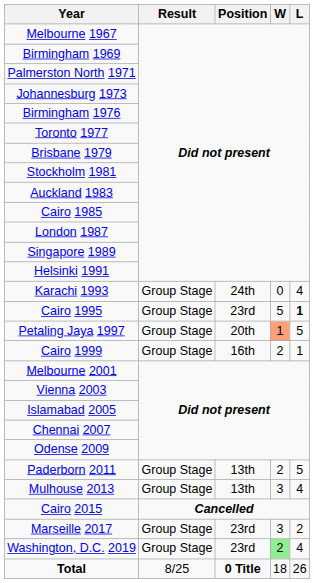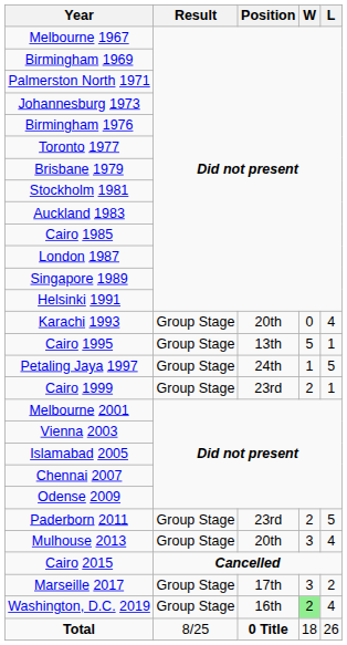 <table class="wikitable" style="text-align: center;">
 <tr>
 <th>Year</th>
 <th>Result</th>
 <th>Position</th>
 <th>W</th>
 <th>L</th>
 </tr>
 <tr>
 <td> <a href='#'>Melbourne</a> <a href='#'>1967</a></td>
 <td rowspan="13" colspan="4" align="center"><strong><em>Did not present</em></strong></td>
 </tr>
 <tr>
 <td> <a href='#'>Birmingham</a> <a href='#'>1969</a></td>
 </tr>
 <tr>
 <td> <a href='#'>Palmerston North</a> <a href='#'>1971</a></td>
 </tr>
 <tr>
 <td> <a href='#'>Johannesburg</a> <a href='#'>1973</a></td>
 </tr>
 <tr>
 <td> <a href='#'>Birmingham</a> <a href='#'>1976</a></td>
 </tr>
 <tr>
 <td> <a href='#'>Toronto</a> <a href='#'>1977</a></td>
 </tr>
 <tr>
 <td> <a href='#'>Brisbane</a> <a href='#'>1979</a></td>
 </tr>
 <tr>
 <td> <a href='#'>Stockholm</a> <a href='#'>1981</a></td>
 </tr>
 <tr>
 <td> <a href='#'>Auckland</a> <a href='#'>1983</a></td>
 </tr>
 <tr>
 <td> <a href='#'>Cairo</a> <a href='#'>1985</a></td>
 </tr>
 <tr>
 <td> <a href='#'>London</a> <a href='#'>1987</a></td>
 </tr>
 <tr>
 <td> <a href='#'>Singapore</a> <a href='#'>1989</a></td>
 </tr>
 <tr>
 <td> <a href='#'>Helsinki</a> <a href='#'>1991</a></td>
 </tr>
 <tr>
 <td> <a href='#'>Karachi</a> <a href='#'>1993</a></td>
 <td>Group Stage</td>
-<td>24th</td>
+<td>20th</td>
 <td>0</td>
 <td>4</td>
 </tr>
 <tr>
 <td> <a href='#'>Cairo</a> <a href='#'>1995</a></td>
 <td>Group Stage</td>
-<td>23rd</td>
+<td>13th</td>
 <td>5</td>
-<td><strong>1</strong></td>
+<td>1</td>
 </tr>
 <tr>
 <td> <a href='#'>Petaling Jaya</a> <a href='#'>1997</a></td>
 <td>Group Stage</td>
-<td>20th</td>
-<td style="background: lightsalmon;">1</td>
+<td>24th</td>
+<td>1</td>
 <td>5</td>
 </tr>
 <tr>
 <td> <a href='#'>Cairo</a> <a href='#'>1999</a></td>
 <td>Group Stage</td>
-<td>16th</td>
+<td>23rd</td>
 <td>2</td>
 <td>1</td>
 </tr>
 <tr>
 <td> <a href='#'>Melbourne</a> <a href='#'>2001</a></td>
 <td rowspan="5" colspan="4" align="center"><strong><em>Did not present</em></strong></td>
 </tr>
 <tr>
 <td> <a href='#'>Vienna</a> <a href='#'>2003</a></td>
 </tr>
 <tr>
 <td> <a href='#'>Islamabad</a> <a href='#'>2005</a></td>
 </tr>
 <tr>
 <td> <a href='#'>Chennai</a> <a href='#'>2007</a></td>
 </tr>
 <tr>
 <td> <a href='#'>Odense</a> <a href='#'>2009</a></td>
 </tr>
 <tr>
 <td> <a href='#'>Paderborn</a> <a href='#'>2011</a></td>
 <td>Group Stage</td>
-<td>13th</td>
+<td>23rd</td>
 <td>2</td>
 <td>5</td>
 </tr>
 <tr>
 <td> <a href='#'>Mulhouse</a> <a href='#'>2013</a></td>
 <td>Group Stage</td>
-<td>13th</td>
+<td>20th</td>
 <td>3</td>
 <td>4</td>
 </tr>
 <tr>
 <td> <a href='#'>Cairo</a> <a href='#'>2015</a></td>
 <td rowspan="1" colspan="4" align="center"><strong><em>Cancelled</em></strong></td>
 </tr>
 <tr>
 <td> <a href='#'>Marseille</a> <a href='#'>2017</a></td>
 <td>Group Stage</td>
-<td>23rd</td>
+<td>17th</td>
 <td>3</td>
 <td>2</td>
 </tr>
 <tr>
 <td> <a href='#'>Washington, D.C.</a> <a href='#'>2019</a></td>
 <td>Group Stage</td>
-<td>23rd</td>
+<td>16th</td>
 <td style="background: lightgreen;">2</td>
 <td>4</td>
 </tr>
 <tr>
 <td><strong>Total</strong></td>
 <td>8/25</td>
 <td><strong>0 Title</strong></td>
 <td>18</td>
 <td>26</td>
 </tr>
 </table>
